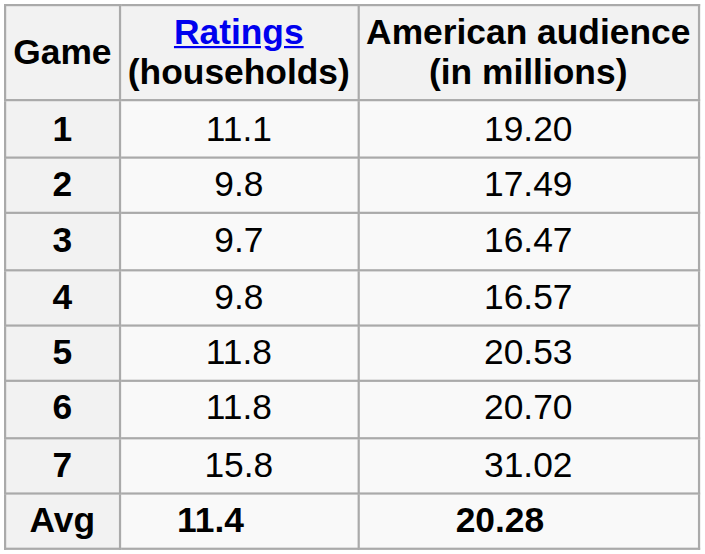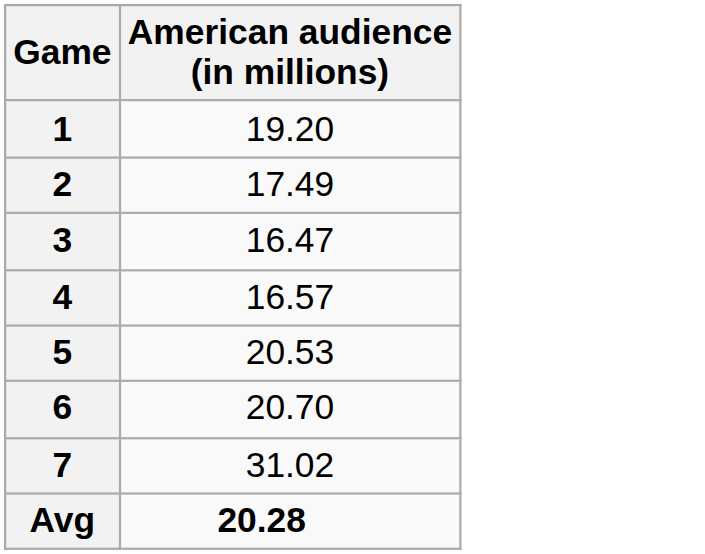 <table class="wikitable" style="text-align:center;">
 <tr>
 <th>Game</th>
-<th><a href='#'>Ratings</a><br>(households)</th>
 <th>American audience<br>(in millions)</th>
 </tr>
 <tr>
 <th>1</th>
-<td>11.1</td>
 <td>19.20</td>
 </tr>
 <tr>
 <th>2</th>
-<td>9.8</td>
 <td>17.49</td>
 </tr>
 <tr>
 <th>3</th>
-<td>9.7</td>
 <td>16.47</td>
 </tr>
 <tr>
 <th>4</th>
-<td>9.8</td>
 <td>16.57</td>
 </tr>
 <tr>
 <th>5</th>
-<td>11.8</td>
 <td>20.53</td>
 </tr>
 <tr>
 <th>6</th>
-<td>11.8</td>
 <td>20.70</td>
 </tr>
 <tr>
 <th>7</th>
-<td>15.8</td>
 <td>31.02</td>
 </tr>
 <tr>
 <th>Avg</th>
-<td style="padding-right: 1.8em"><strong>11.4</strong></td>
 <td style="padding-right: 1.8em"><strong>20.28</strong></td>
 </tr>
 </table>
